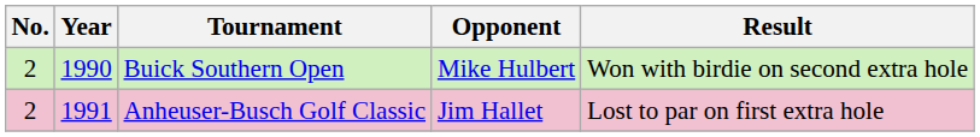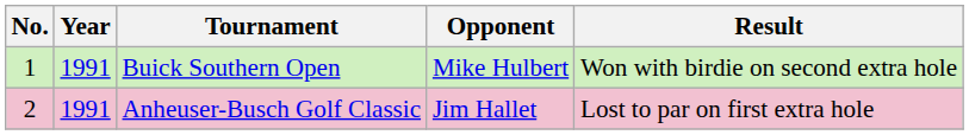 <table class="wikitable" style="font-size:95%;">
 <tr>
 <th>No.</th>
 <th>Year</th>
 <th>Tournament</th>
 <th>Opponent</th>
 <th>Result</th>
 </tr>
 <tr style="background:#D0F0C0;">
-<td align=center>2</td>
-<td><a href='#'>1990</a></td>
+<td align=center>1</td>
+<td><a href='#'>1991</a></td>
 <td><a href='#'>Buick Southern Open</a></td>
 <td> <a href='#'>Mike Hulbert</a></td>
 <td>Won with birdie on second extra hole</td>
 </tr>
 <tr style="background:#F2C1D1;">
 <td align=center>2</td>
 <td><a href='#'>1991</a></td>
 <td><a href='#'>Anheuser-Busch Golf Classic</a></td>
 <td> <a href='#'>Jim Hallet</a></td>
 <td>Lost to par on first extra hole</td>
 </tr>
 </table>
